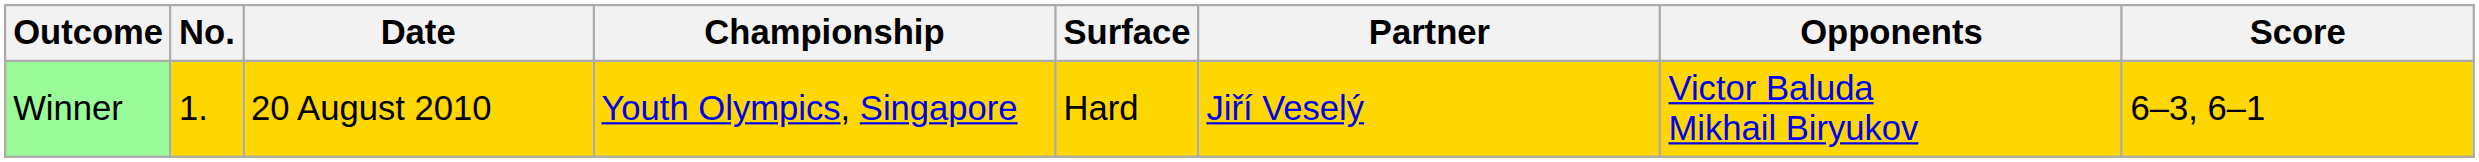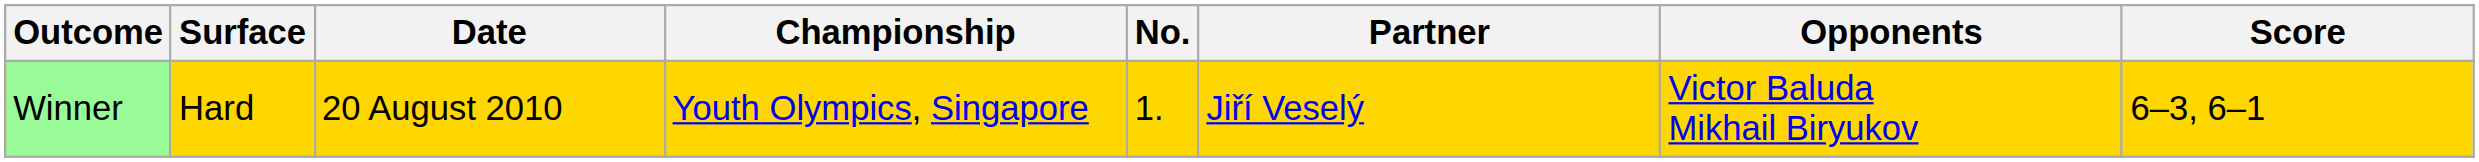 <table class=" wikitable" style=font-size:97%>
 <tr>
 <th>Outcome</th>
-<th>No.</th>
+<th>Surface</th>
 <th width=150>Date</th>
 <th width=200>Championship</th>
-<th>Surface</th>
+<th>No.</th>
 <th width=200>Partner</th>
 <th width=200>Opponents</th>
 <th width=150>Score</th>
 </tr>
 <tr bgcolor=gold>
 <td bgcolor=98FB98>Winner</td>
-<td>1.</td>
+<td>Hard</td>
 <td>20 August 2010</td>
 <td><a href='#'>Youth Olympics</a>, <a href='#'>Singapore</a></td>
-<td>Hard</td>
+<td>1.</td>
 <td> <a href='#'>Jiří Veselý</a></td>
 <td> <a href='#'>Victor Baluda</a><br> <a href='#'>Mikhail Biryukov</a></td>
 <td>6–3, 6–1</td>
 </tr>
 </table>
